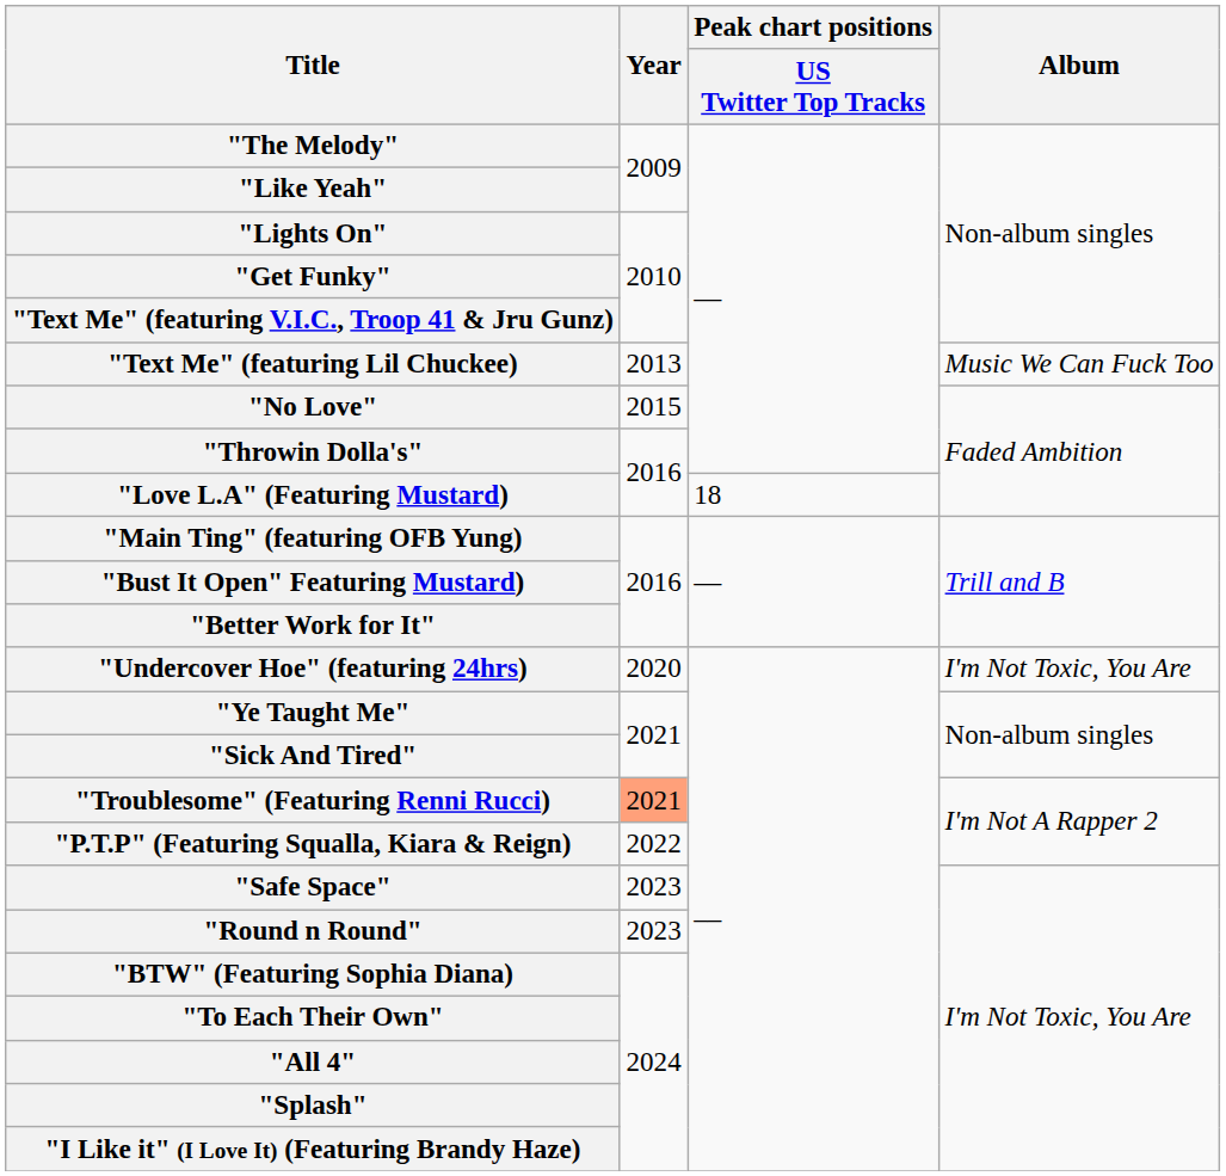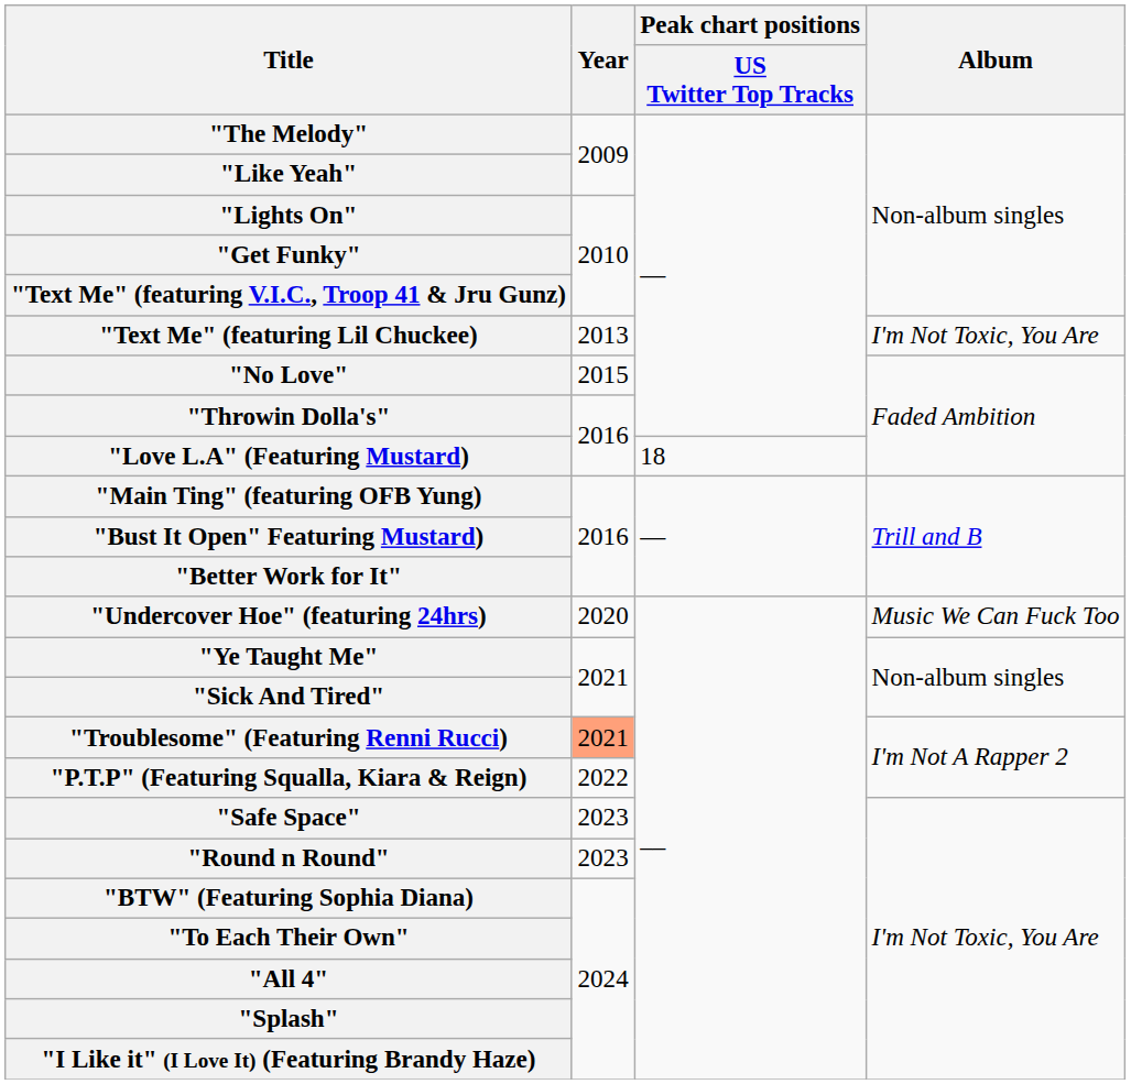 <table class="wikitable">
 <tr>
 <th rowspan="2">Title</th>
 <th rowspan="2">Year</th>
 <th colspan="1">Peak chart positions</th>
 <th rowspan="2">Album</th>
 </tr>
 <tr>
 <th><a href='#'>US</a><br><a href='#'>Twitter Top Tracks</a></th>
 </tr>
 <tr>
 <th>"The Melody"</th>
 <td rowspan="2">2009</td>
 <td rowspan="8">—</td>
 <td rowspan="5">Non-album singles</td>
 </tr>
 <tr>
 <th>"Like Yeah"</th>
 </tr>
 <tr>
 <th>"Lights On"</th>
 <td rowspan="3">2010</td>
 </tr>
 <tr>
 <th>"Get Funky"</th>
 </tr>
 <tr>
 <th>"Text Me" (featuring <a href='#'>V.I.C.</a>, <a href='#'>Troop 41</a> & Jru Gunz)</th>
 </tr>
 <tr>
 <th>"Text Me" (featuring Lil Chuckee)</th>
 <td>2013</td>
-<td><em>Music We Can Fuck Too</em></td>
+<td><em>I'm Not Toxic, You Are</em></td>
 </tr>
 <tr>
 <th>"No Love"</th>
 <td>2015</td>
 <td rowspan="3"><em>Faded Ambition</em></td>
 </tr>
 <tr>
 <th>"Throwin Dolla's"</th>
 <td rowspan="2">2016</td>
 </tr>
 <tr>
 <th>"Love L.A" (Featuring <a href='#'>Mustard</a>)</th>
 <td>18</td>
 </tr>
 <tr>
 <th>"Main Ting" (featuring OFB Yung)</th>
 <td rowspan="3">2016</td>
 <td rowspan="3">—</td>
 <td rowspan="3"><em><a href='#'>Trill and B</a></em></td>
 </tr>
 <tr>
 <th>"Bust It Open" Featuring <a href='#'>Mustard</a>)</th>
 </tr>
 <tr>
 <th>"Better Work for It"</th>
 </tr>
 <tr>
 <th>"Undercover Hoe" (featuring <a href='#'>24hrs</a>)</th>
 <td>2020</td>
 <td rowspan="12">__</td>
-<td><em>I'm Not Toxic, You Are</em></td>
+<td><em>Music We Can Fuck Too</em></td>
 </tr>
 <tr>
 <th>"Ye Taught Me"</th>
 <td rowspan="2">2021</td>
 <td rowspan="2">Non-album singles</td>
 </tr>
 <tr>
 <th>"Sick And Tired"</th>
 </tr>
 <tr>
 <th>"Troublesome" (Featuring <a href='#'>Renni Rucci</a>)</th>
 <td style="background: lightsalmon;">2021</td>
 <td rowspan="2"><em>I'm Not A Rapper 2</em></td>
 </tr>
 <tr>
 <th>"P.T.P" (Featuring Squalla, Kiara & Reign)</th>
 <td>2022</td>
 </tr>
 <tr>
 <th>"Safe Space"</th>
 <td>2023</td>
 <td rowspan="7"><em>I'm Not Toxic, You Are</em></td>
 </tr>
 <tr>
 <th>"Round n Round"</th>
 <td>2023</td>
 </tr>
 <tr>
 <th>"BTW" (Featuring Sophia Diana)</th>
 <td rowspan="5">2024</td>
 </tr>
 <tr>
 <th>"To Each Their Own"</th>
 </tr>
 <tr>
 <th>"All 4"</th>
 </tr>
 <tr>
 <th>"Splash"</th>
 </tr>
 <tr>
 <th>"I Like it" <small>(I Love It)</small> (Featuring Brandy Haze)</th>
 </tr>
 </table>
